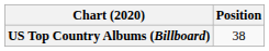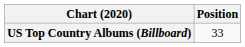 <table class="wikitable plainrowheaders" style="text-align:center">
 <tr>
 <th scope="col">Chart (2020)</th>
 <th scope="col">Position</th>
 </tr>
 <tr>
 <th scope="row">US Top Country Albums (<em>Billboard</em>)</th>
-<td>38</td>
+<td>33</td>
 </tr>
 </table>
